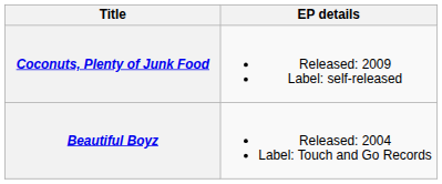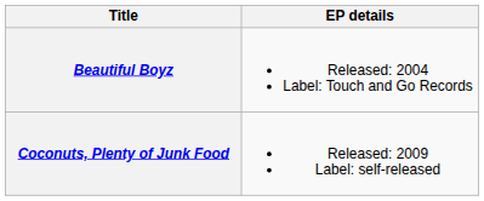 <table class="wikitable plainrowheaders" style="text-align:center;">
 <tr>
 <th scope="col" style="width:16em;">Title</th>
 <th scope="col" style="width:16em;">EP details</th>
 </tr>
 <tr>
+<th scope="row"><em><a href='#'>Beautiful Boyz</a></em></th>
+<td><br><ul><li>Released: 2004</li><li>Label: Touch and Go Records</li></ul></td>
+</tr>
+<tr>
 <th scope="row"><em><a href='#'>Coconuts, Plenty of Junk Food</a></em></th>
 <td><br><ul><li>Released: 2009</li><li>Label: self-released</li></ul></td>
 </tr>
-<tr>
-<th scope="row"><em><a href='#'>Beautiful Boyz</a></em></th>
-<td><br><ul><li>Released: 2004</li><li>Label: Touch and Go Records</li></ul></td>
-</tr>
 </table>
